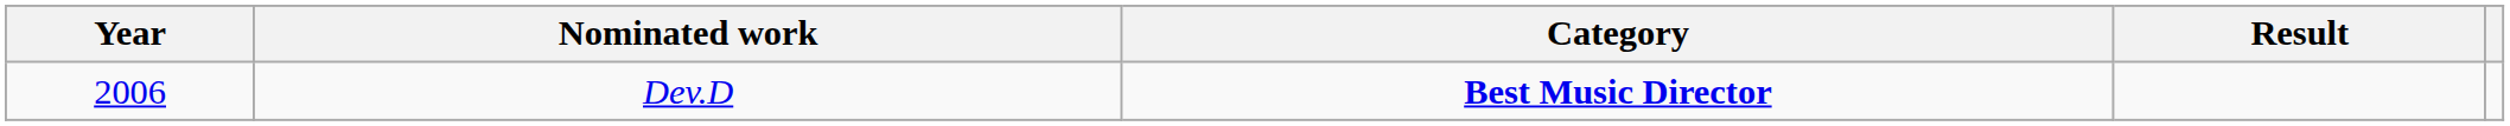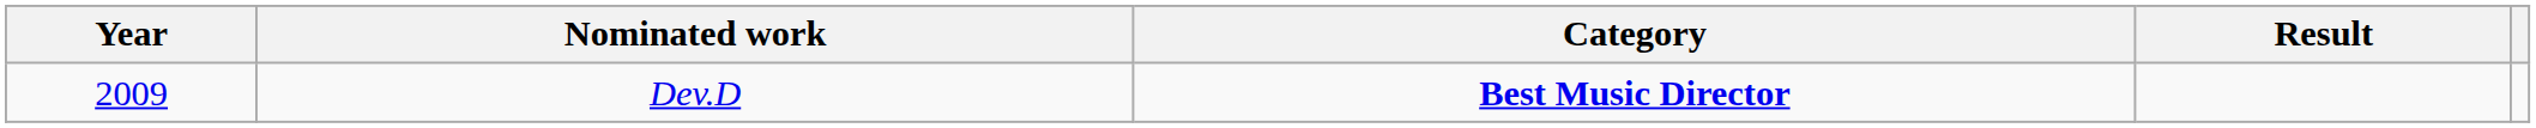 <table width="70%" class="wikitable plainrowheaders sortable">
 <tr>
 <th width="10%">Year</th>
 <th width="35%">Nominated work</th>
 <th width="40%">Category</th>
 <th width="15%">Result</th>
 <th scope="col" class="unsortable"></th>
 </tr>
 <tr>
-<td align="center"><a href='#'>2006</a></td>
+<td align="center"><a href='#'>2009</a></td>
 <td align="center"><em><a href='#'>Dev.D</a></em></td>
 <td align="center"><strong><a href='#'>Best Music Director</a></strong></td>
 <td></td>
 <td style="text-align:center;"></td>
 </tr>
 </table>
